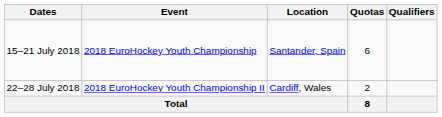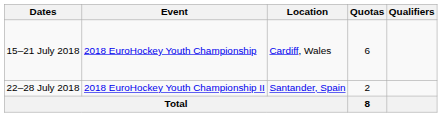 <table class="wikitable">
 <tr>
 <th>Dates</th>
 <th>Event</th>
 <th>Location</th>
 <th>Quotas</th>
 <th>Qualifiers</th>
 </tr>
 <tr>
 <td>15–21 July 2018</td>
 <td><a href='#'>2018 EuroHockey Youth Championship</a></td>
-<td><a href='#'>Santander, Spain</a></td>
+<td><a href='#'>Cardiff</a>, Wales</td>
 <td align=center>6</td>
 <td><br><br><br><br><br></td>
 </tr>
 <tr>
 <td>22–28 July 2018</td>
 <td><a href='#'>2018 EuroHockey Youth Championship II</a></td>
-<td><a href='#'>Cardiff</a>, Wales</td>
+<td><a href='#'>Santander, Spain</a></td>
 <td align=center>2</td>
 <td><br></td>
 </tr>
 <tr>
 <th colspan=3>Total</th>
 <th>8</th>
 <th></th>
 </tr>
 </table>
